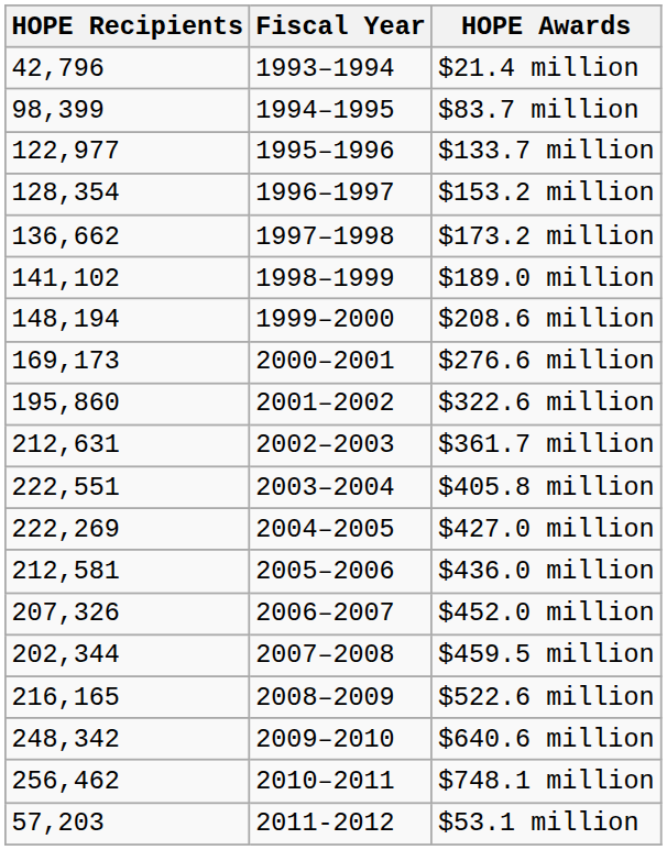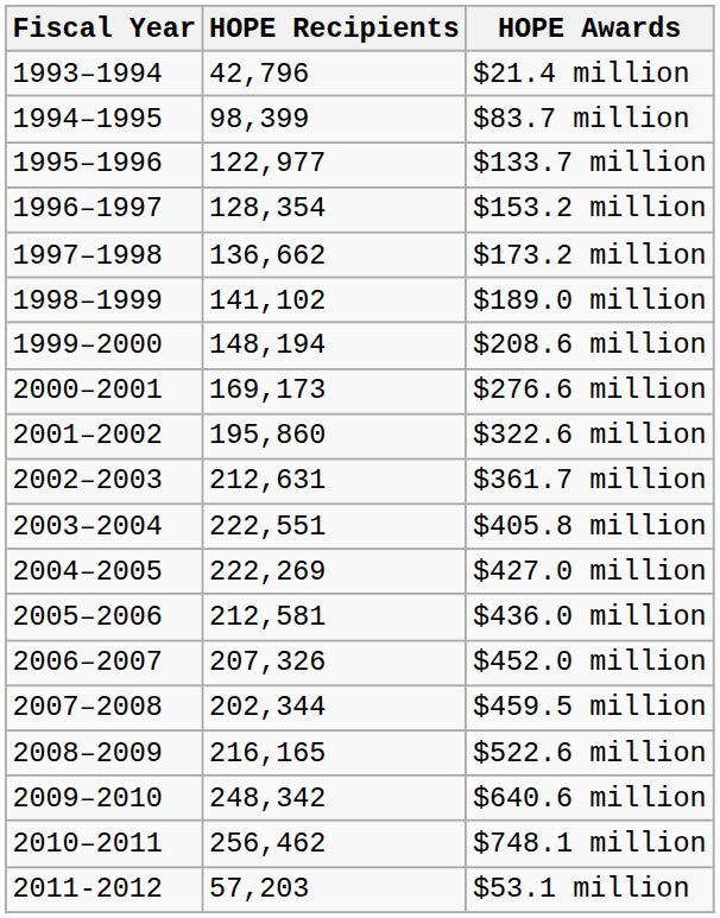 <table class="wikitable">
 <tr>
+<th>Fiscal Year</th>
 <th>HOPE Recipients</th>
-<th>Fiscal Year</th>
 <th>HOPE Awards</th>
 </tr>
 <tr>
+<td>1993–1994</td>
 <td>42,796</td>
-<td>1993–1994</td>
 <td>$21.4 million</td>
 </tr>
 <tr>
+<td>1994–1995</td>
 <td>98,399</td>
-<td>1994–1995</td>
 <td>$83.7 million</td>
 </tr>
 <tr>
+<td>1995–1996</td>
 <td>122,977</td>
-<td>1995–1996</td>
 <td>$133.7 million</td>
 </tr>
 <tr>
+<td>1996–1997</td>
 <td>128,354</td>
-<td>1996–1997</td>
 <td>$153.2 million</td>
 </tr>
 <tr>
+<td>1997–1998</td>
 <td>136,662</td>
-<td>1997–1998</td>
 <td>$173.2 million</td>
 </tr>
 <tr>
+<td>1998–1999</td>
 <td>141,102</td>
-<td>1998–1999</td>
 <td>$189.0 million</td>
 </tr>
 <tr>
+<td>1999–2000</td>
 <td>148,194</td>
-<td>1999–2000</td>
 <td>$208.6 million</td>
 </tr>
 <tr>
+<td>2000–2001</td>
 <td>169,173</td>
-<td>2000–2001</td>
 <td>$276.6 million</td>
 </tr>
 <tr>
+<td>2001–2002</td>
 <td>195,860</td>
-<td>2001–2002</td>
 <td>$322.6 million</td>
 </tr>
 <tr>
+<td>2002–2003</td>
 <td>212,631</td>
-<td>2002–2003</td>
 <td>$361.7 million</td>
 </tr>
 <tr>
+<td>2003–2004</td>
 <td>222,551</td>
-<td>2003–2004</td>
 <td>$405.8 million</td>
 </tr>
 <tr>
+<td>2004–2005</td>
 <td>222,269</td>
-<td>2004–2005</td>
 <td>$427.0 million</td>
 </tr>
 <tr>
+<td>2005–2006</td>
 <td>212,581</td>
-<td>2005–2006</td>
 <td>$436.0 million</td>
 </tr>
 <tr>
+<td>2006–2007</td>
 <td>207,326</td>
-<td>2006–2007</td>
 <td>$452.0 million</td>
 </tr>
 <tr>
+<td>2007–2008</td>
 <td>202,344</td>
-<td>2007–2008</td>
 <td>$459.5 million</td>
 </tr>
 <tr>
+<td>2008–2009</td>
 <td>216,165</td>
-<td>2008–2009</td>
 <td>$522.6 million</td>
 </tr>
 <tr>
+<td>2009–2010</td>
 <td>248,342</td>
-<td>2009–2010</td>
 <td>$640.6 million</td>
 </tr>
 <tr>
+<td>2010–2011</td>
 <td>256,462</td>
-<td>2010–2011</td>
 <td>$748.1 million</td>
 </tr>
 <tr>
+<td>2011-2012</td>
 <td>57,203</td>
-<td>2011-2012</td>
 <td>$53.1 million</td>
 </tr>
 </table>
